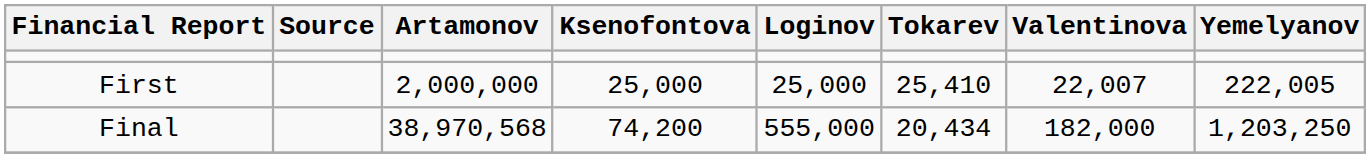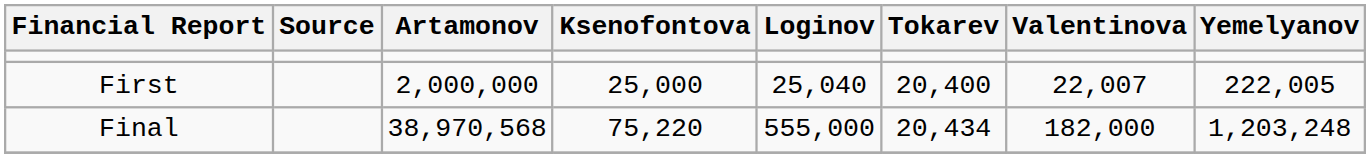 <table class="wikitable" style="text-align:center; font-size:90%; line-height:14px">
 <tr>
 <th>Financial Report</th>
 <th>Source</th>
 <th>Artamonov</th>
 <th>Ksenofontova</th>
 <th>Loginov</th>
 <th>Tokarev</th>
 <th>Valentinova</th>
 <th>Yemelyanov</th>
 </tr>
 <tr>
 <td></td>
 <td></td>
 <td bgcolor=></td>
 <td bgcolor=></td>
 <td bgcolor=></td>
 <td bgcolor=></td>
 <td bgcolor=></td>
 <td bgcolor=></td>
 </tr>
 <tr align=center>
 <td>First</td>
 <td></td>
 <td>2,000,000</td>
 <td>25,000</td>
-<td>25,000</td>
-<td>25,410</td>
+<td>25,040</td>
+<td>20,400</td>
 <td>22,007</td>
 <td>222,005</td>
 </tr>
 <tr>
 <td>Final</td>
 <td></td>
 <td>38,970,568</td>
-<td>74,200</td>
+<td>75,220</td>
 <td>555,000</td>
 <td>20,434</td>
 <td>182,000</td>
-<td>1,203,250</td>
+<td>1,203,248</td>
 </tr>
 <tr>
 </tr>
 </table>
